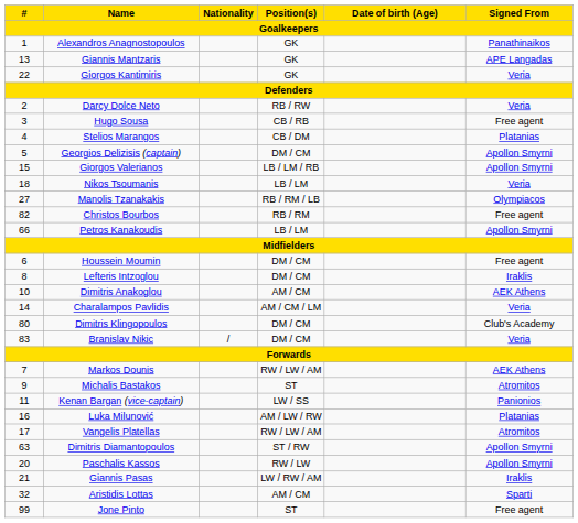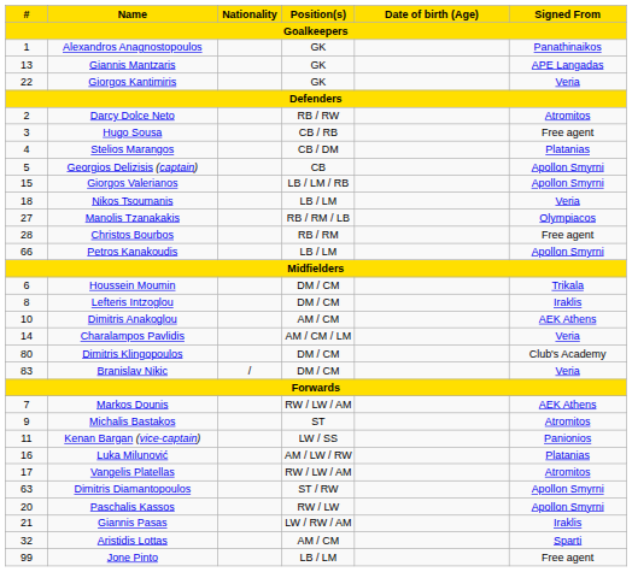 <table class="wikitable" style="text-align:center; font-size:90%;">
 <tr>
 <th style="background:#FFDF00; color:black; text-align:center;"; width=50>#</th>
 <th style="background:#FFDF00; color:black; text-align:center;"; width=220>Name</th>
 <th style="background:#FFDF00; color:black; text-align:center;"; width=80>Nationality</th>
 <th style="background:#FFDF00; color:black; text-align:center;"; width=90>Position(s)</th>
 <th style="background:#FFDF00; color:black; text-align:center;"; width=200>Date of birth (Age)</th>
 <th style="background:#FFDF00; color:black; text-align:center;"; width=150>Signed From</th>
 </tr>
 <tr>
 <th colspan="6" style="background:#FFDF00; color:black; text-align:center"><strong>Goalkeepers</strong></th>
 </tr>
 <tr>
 <td>1</td>
 <td><a href='#'>Alexandros Anagnostopoulos</a></td>
 <td></td>
 <td>GK</td>
 <td></td>
 <td> <a href='#'>Panathinaikos</a></td>
 </tr>
 <tr>
 <td>13</td>
 <td><a href='#'>Giannis Mantzaris</a></td>
 <td></td>
 <td>GK</td>
 <td></td>
 <td> <a href='#'>APE Langadas</a></td>
 </tr>
 <tr>
 <td>22</td>
 <td><a href='#'>Giorgos Kantimiris</a></td>
 <td></td>
 <td>GK</td>
 <td></td>
 <td> <a href='#'>Veria</a></td>
 </tr>
 <tr>
 <th colspan="6" style="background:#FFDF00; color:black; text-align:center"><strong>Defenders</strong></th>
 </tr>
 <tr>
 <td>2</td>
 <td><a href='#'>Darcy Dolce Neto</a></td>
 <td></td>
 <td>RB / RW</td>
 <td></td>
-<td> <a href='#'>Veria</a></td>
+<td> <a href='#'>Atromitos</a></td>
 </tr>
 <tr>
 <td>3</td>
 <td><a href='#'>Hugo Sousa</a></td>
 <td></td>
 <td>CB / RB</td>
 <td></td>
 <td>Free agent</td>
 </tr>
 <tr>
 <td>4</td>
 <td><a href='#'>Stelios Marangos</a></td>
 <td></td>
 <td>CB / DM</td>
 <td></td>
 <td> <a href='#'>Platanias</a></td>
 </tr>
 <tr>
 <td>5</td>
 <td><a href='#'>Georgios Delizisis</a> <em>(<a href='#'>captain</a>)</em></td>
 <td></td>
-<td>DM / CM</td>
+<td>CB</td>
 <td></td>
 <td> <a href='#'>Apollon Smyrni</a></td>
 </tr>
 <tr>
 <td>15</td>
 <td><a href='#'>Giorgos Valerianos</a></td>
 <td></td>
 <td>LB / LM / RB</td>
 <td></td>
 <td> <a href='#'>Apollon Smyrni</a></td>
 </tr>
 <tr>
 <td>18</td>
 <td><a href='#'>Nikos Tsoumanis</a></td>
 <td></td>
 <td>LB / LM</td>
 <td></td>
 <td> <a href='#'>Veria</a></td>
 </tr>
 <tr>
 <td>27</td>
 <td><a href='#'>Manolis Tzanakakis</a></td>
 <td></td>
 <td>RB / RM / LB</td>
 <td></td>
 <td> <a href='#'>Olympiacos</a></td>
 </tr>
 <tr>
-<td>82</td>
+<td>28</td>
 <td><a href='#'>Christos Bourbos</a></td>
 <td></td>
 <td>RB / RM</td>
 <td></td>
 <td>Free agent</td>
 </tr>
 <tr>
 <td>66</td>
 <td><a href='#'>Petros Kanakoudis</a></td>
 <td></td>
 <td>LB / LM</td>
 <td></td>
 <td> <a href='#'>Apollon Smyrni</a></td>
 </tr>
 <tr>
 <th colspan="6" style="background:#FFDF00; color:black; text-align:center"><strong>Midfielders</strong></th>
 </tr>
 <tr>
 <td>6</td>
 <td><a href='#'>Houssein Moumin</a></td>
 <td></td>
 <td>DM / CM</td>
 <td></td>
-<td>Free agent</td>
+<td> <a href='#'>Trikala</a></td>
 </tr>
 <tr>
 <td>8</td>
 <td><a href='#'>Lefteris Intzoglou</a></td>
 <td></td>
 <td>DM / CM</td>
 <td></td>
 <td> <a href='#'>Iraklis</a></td>
 </tr>
 <tr>
 <td>10</td>
 <td><a href='#'>Dimitris Anakoglou</a></td>
 <td></td>
 <td>AM / CM</td>
 <td></td>
 <td> <a href='#'>AEK Athens</a></td>
 </tr>
 <tr>
 <td>14</td>
 <td><a href='#'>Charalampos Pavlidis</a></td>
 <td></td>
 <td>AM / CM / LM</td>
 <td></td>
 <td> <a href='#'>Veria</a></td>
 </tr>
 <tr>
 <td>80</td>
 <td><a href='#'>Dimitris Klingopoulos</a></td>
 <td></td>
 <td>DM / CM</td>
 <td></td>
 <td>Club's Academy</td>
 </tr>
 <tr>
 <td>83</td>
 <td><a href='#'>Branislav Nikic</a></td>
 <td> / </td>
 <td>DM / CM</td>
 <td></td>
 <td> <a href='#'>Veria</a></td>
 </tr>
 <tr>
 <th colspan="6" style="background:#FFDF00; color:black; text-align:center"><strong>Forwards</strong></th>
 </tr>
 <tr>
 <td>7</td>
 <td><a href='#'>Markos Dounis</a></td>
 <td></td>
 <td>RW / LW / AM</td>
 <td></td>
 <td> <a href='#'>AEK Athens</a></td>
 </tr>
 <tr>
 <td>9</td>
 <td><a href='#'>Michalis Bastakos</a></td>
 <td></td>
 <td>ST</td>
 <td></td>
 <td> <a href='#'>Atromitos</a></td>
 </tr>
 <tr>
 <td>11</td>
 <td><a href='#'>Kenan Bargan</a> <em>(<a href='#'>vice-captain</a>)</em></td>
 <td></td>
 <td>LW / SS</td>
 <td></td>
 <td> <a href='#'>Panionios</a></td>
 </tr>
 <tr>
 <td>16</td>
 <td><a href='#'>Luka Milunović</a></td>
 <td></td>
 <td>AM / LW / RW</td>
 <td></td>
 <td> <a href='#'>Platanias</a></td>
 </tr>
 <tr>
 <td>17</td>
 <td><a href='#'>Vangelis Platellas</a></td>
 <td></td>
 <td>RW / LW / AM</td>
 <td></td>
 <td> <a href='#'>Atromitos</a></td>
 </tr>
 <tr>
 <td>63</td>
 <td><a href='#'>Dimitris Diamantopoulos</a></td>
 <td></td>
 <td>ST / RW</td>
 <td></td>
 <td> <a href='#'>Apollon Smyrni</a></td>
 </tr>
 <tr>
 <td>20</td>
 <td><a href='#'>Paschalis Kassos</a></td>
 <td></td>
 <td>RW / LW</td>
 <td></td>
 <td> <a href='#'>Apollon Smyrni</a></td>
 </tr>
 <tr>
 <td>21</td>
 <td><a href='#'>Giannis Pasas</a></td>
 <td></td>
 <td>LW / RW / AM</td>
 <td></td>
 <td> <a href='#'>Iraklis</a></td>
 </tr>
 <tr>
 <td>32</td>
 <td><a href='#'>Aristidis Lottas</a></td>
 <td></td>
 <td>AM / CM</td>
 <td></td>
 <td> <a href='#'>Sparti</a></td>
 </tr>
 <tr>
 <td>99</td>
 <td><a href='#'>Jone Pinto</a></td>
 <td></td>
-<td>ST</td>
+<td>LB / LM</td>
 <td></td>
 <td>Free agent</td>
 </tr>
 </table>
